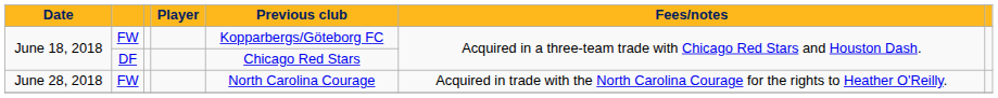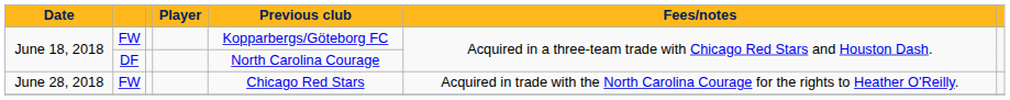 <table class="wikitable sortable" style="width:90%; text-align:center;">
 <tr>
 <th style="background:#FFB81C; color:#001E62;" data-sort-type="usLongDate">Date</th>
 <th style="background:#FFB81C; color:#001E62;"></th>
 <th style="background:#FFB81C; color:#001E62;"></th>
 <th style="background:#FFB81C; color:#001E62;">Player</th>
 <th style="background:#FFB81C; color:#001E62;">Previous club</th>
 <th style="background:#FFB81C; color:#001E62;">Fees/notes</th>
 <th style="background:#FFB81C; color:#001E62;"></th>
 </tr>
 <tr>
 <td rowspan=2>June 18, 2018</td>
 <td><a href='#'>FW</a></td>
 <td></td>
 <td></td>
 <td> <a href='#'>Kopparbergs/Göteborg FC</a></td>
 <td rowspan=2>Acquired in a three-team trade with <a href='#'>Chicago Red Stars</a> and <a href='#'>Houston Dash</a>.</td>
 <td rowspan=2></td>
 </tr>
 <tr>
 <td><a href='#'>DF</a></td>
 <td></td>
 <td></td>
-<td> <a href='#'>Chicago Red Stars</a></td>
+<td> <a href='#'>North Carolina Courage</a></td>
 </tr>
 <tr>
 <td>June 28, 2018</td>
 <td><a href='#'>FW</a></td>
 <td></td>
 <td></td>
-<td> <a href='#'>North Carolina Courage</a></td>
+<td> <a href='#'>Chicago Red Stars</a></td>
 <td>Acquired in trade with the <a href='#'>North Carolina Courage</a> for the rights to <a href='#'>Heather O'Reilly</a>.</td>
 <td></td>
 </tr>
 <tr>
 </tr>
 </table>
